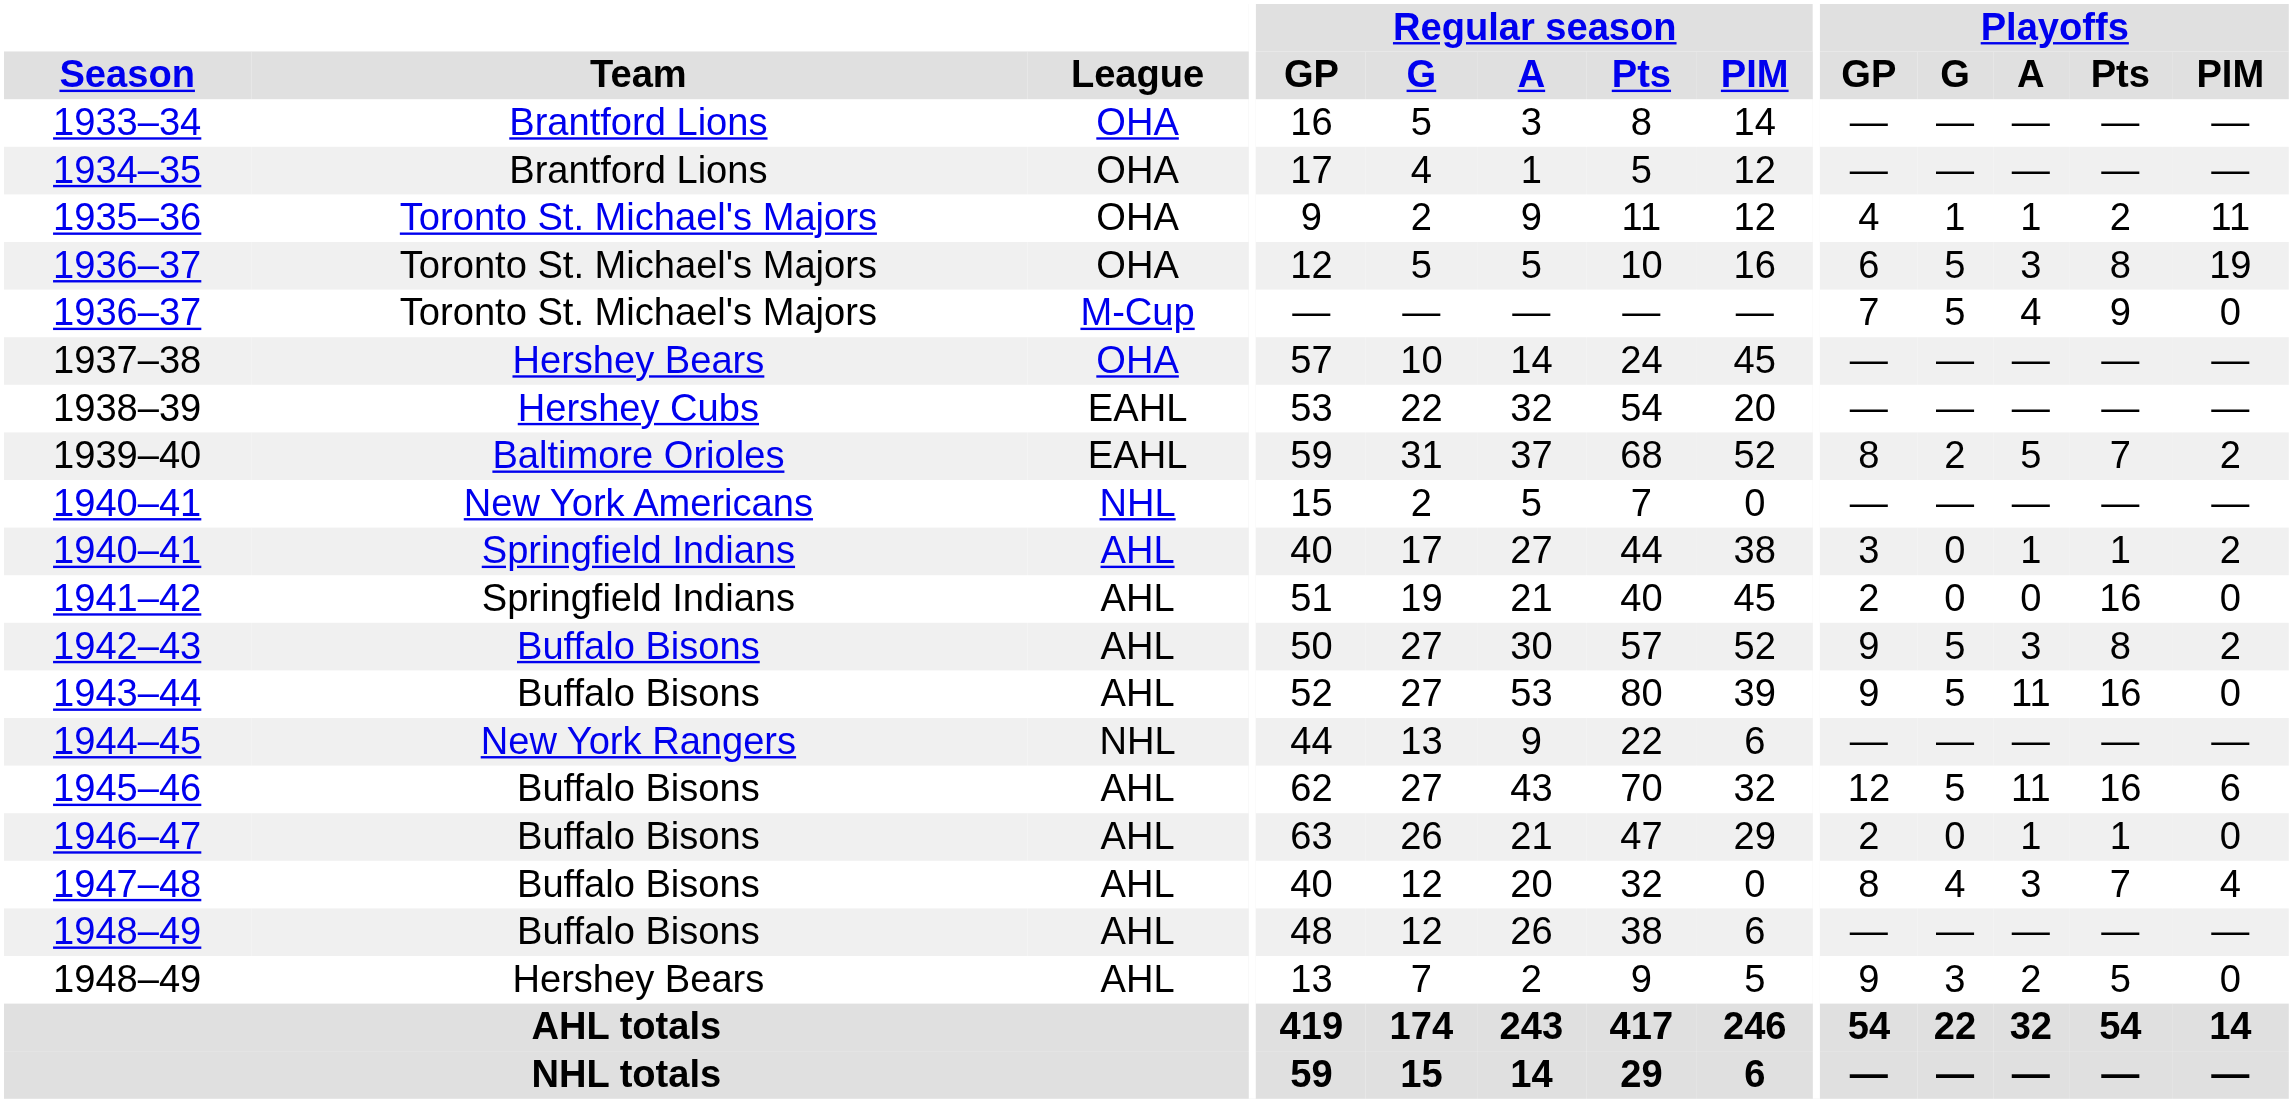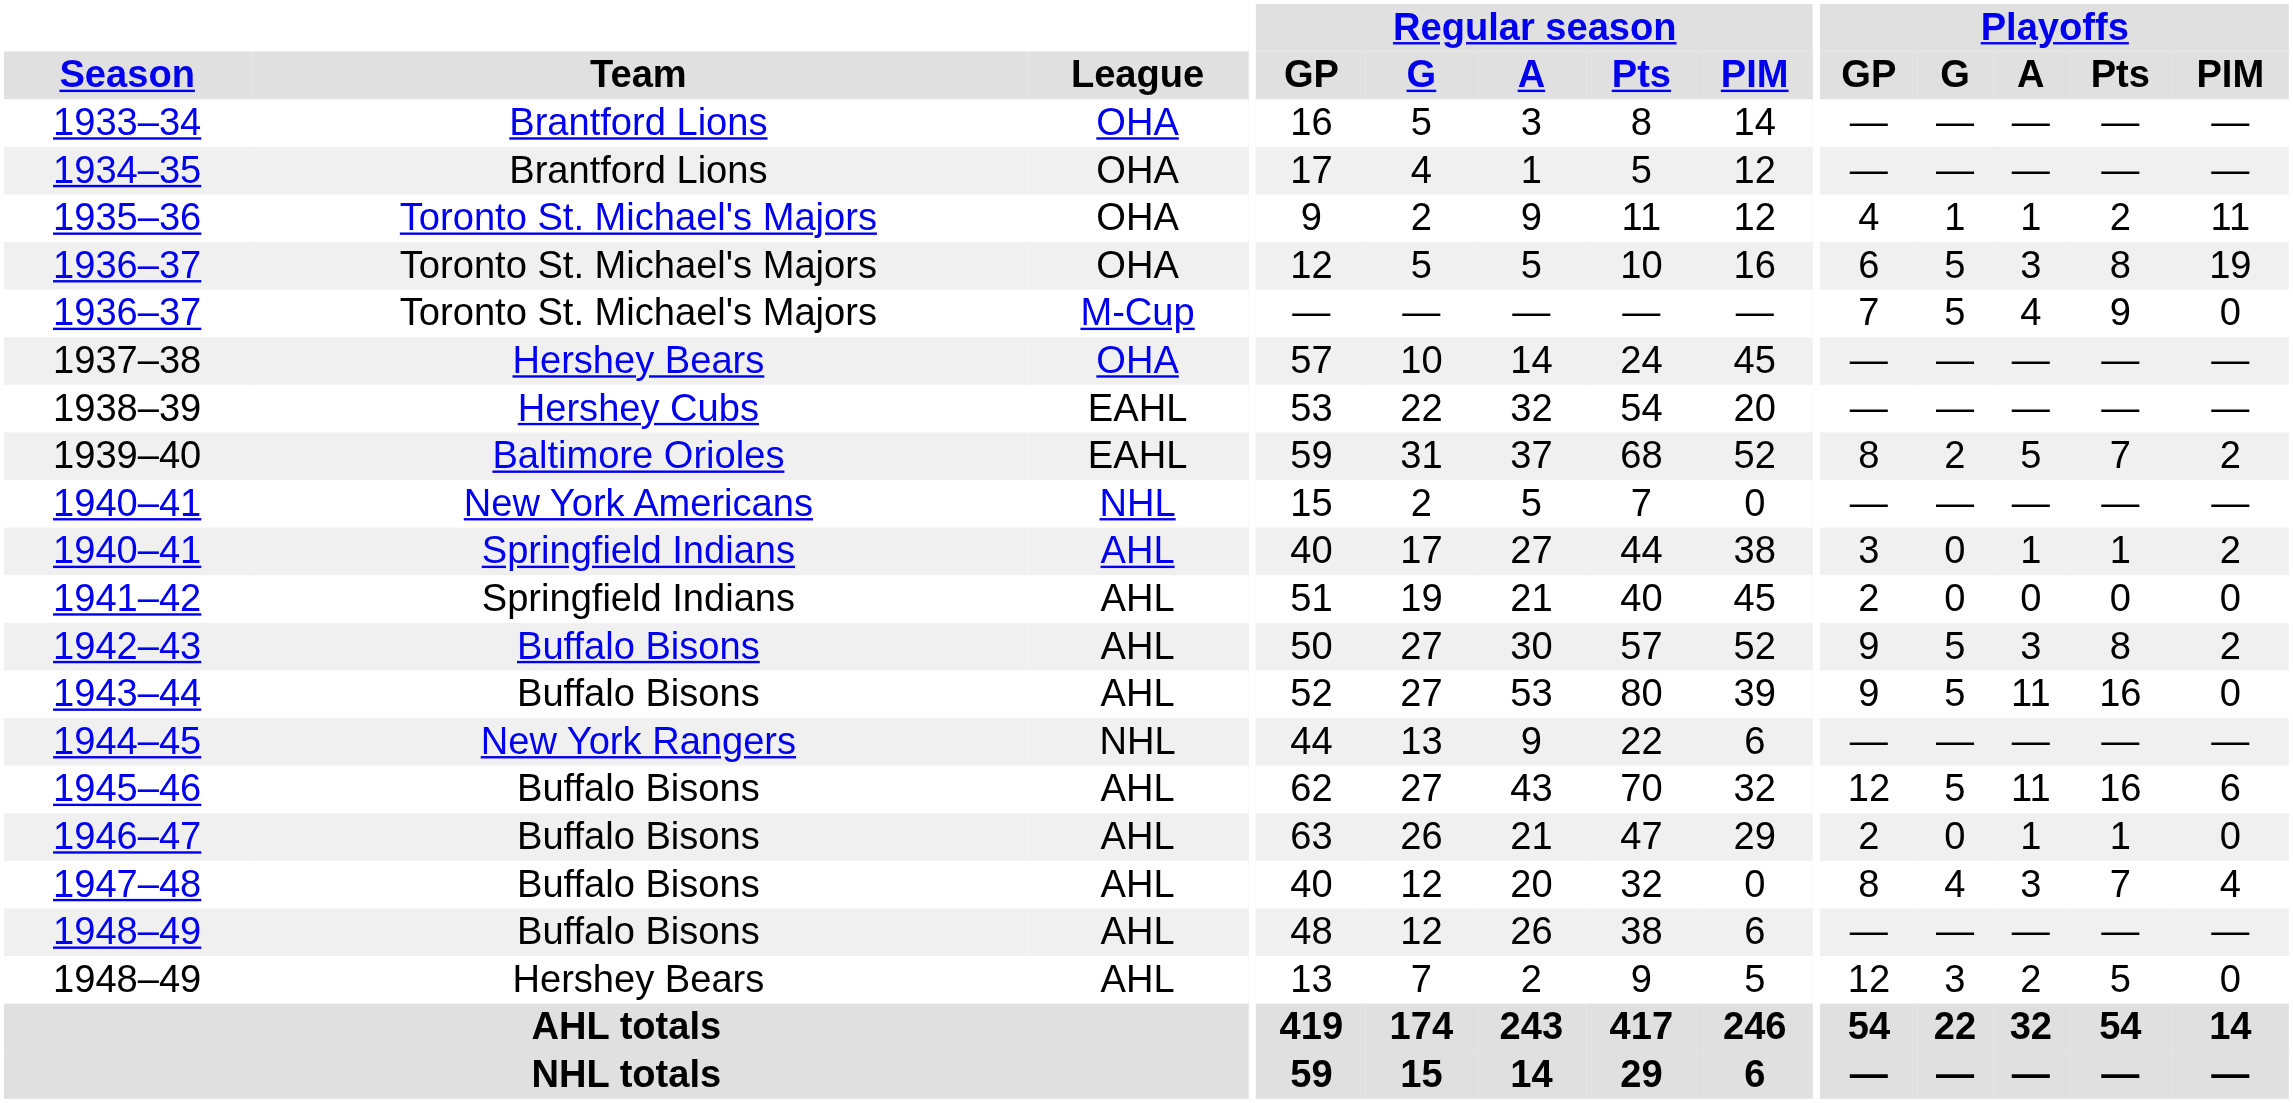 <table border="0" cellpadding="1" cellspacing="0" style="text-align:center; width:60em">
 <tr bgcolor="#e0e0e0">
 <th colspan="3" bgcolor="#ffffff"></th>
 <th rowspan="100" bgcolor="#ffffff"></th>
 <th colspan="5"><a href='#'>Regular season</a></th>
 <th rowspan="100" bgcolor="#ffffff"></th>
 <th colspan="5"><a href='#'>Playoffs</a></th>
 </tr>
 <tr bgcolor="#e0e0e0">
 <th><a href='#'>Season</a></th>
 <th>Team</th>
 <th>League</th>
 <th>GP</th>
 <th><a href='#'>G</a></th>
 <th><a href='#'>A</a></th>
 <th><a href='#'>Pts</a></th>
 <th><a href='#'>PIM</a></th>
 <th>GP</th>
 <th>G</th>
 <th>A</th>
 <th>Pts</th>
 <th>PIM</th>
 </tr>
 <tr>
 <td><a href='#'>1933–34</a></td>
 <td><a href='#'>Brantford Lions</a></td>
 <td><a href='#'>OHA</a></td>
 <td>16</td>
 <td>5</td>
 <td>3</td>
 <td>8</td>
 <td>14</td>
 <td>—</td>
 <td>—</td>
 <td>—</td>
 <td>—</td>
 <td>—</td>
 </tr>
 <tr bgcolor="#f0f0f0">
 <td><a href='#'>1934–35</a></td>
 <td>Brantford Lions</td>
 <td>OHA</td>
 <td>17</td>
 <td>4</td>
 <td>1</td>
 <td>5</td>
 <td>12</td>
 <td>—</td>
 <td>—</td>
 <td>—</td>
 <td>—</td>
 <td>—</td>
 </tr>
 <tr>
 <td><a href='#'>1935–36</a></td>
 <td><a href='#'>Toronto St. Michael's Majors</a></td>
 <td>OHA</td>
 <td>9</td>
 <td>2</td>
 <td>9</td>
 <td>11</td>
 <td>12</td>
 <td>4</td>
 <td>1</td>
 <td>1</td>
 <td>2</td>
 <td>11</td>
 </tr>
 <tr bgcolor="#f0f0f0">
 <td><a href='#'>1936–37</a></td>
 <td>Toronto St. Michael's Majors</td>
 <td>OHA</td>
 <td>12</td>
 <td>5</td>
 <td>5</td>
 <td>10</td>
 <td>16</td>
 <td>6</td>
 <td>5</td>
 <td>3</td>
 <td>8</td>
 <td>19</td>
 </tr>
 <tr>
 <td><a href='#'>1936–37</a></td>
 <td>Toronto St. Michael's Majors</td>
 <td><a href='#'>M-Cup</a></td>
 <td>—</td>
 <td>—</td>
 <td>—</td>
 <td>—</td>
 <td>—</td>
 <td>7</td>
 <td>5</td>
 <td>4</td>
 <td>9</td>
 <td>0</td>
 </tr>
 <tr bgcolor="#f0f0f0">
 <td>1937–38</td>
 <td><a href='#'>Hershey Bears</a></td>
 <td><a href='#'>OHA</a></td>
 <td>57</td>
 <td>10</td>
 <td>14</td>
 <td>24</td>
 <td>45</td>
 <td>—</td>
 <td>—</td>
 <td>—</td>
 <td>—</td>
 <td>—</td>
 </tr>
 <tr>
 <td>1938–39</td>
 <td><a href='#'>Hershey Cubs</a></td>
 <td>EAHL</td>
 <td>53</td>
 <td>22</td>
 <td>32</td>
 <td>54</td>
 <td>20</td>
 <td>—</td>
 <td>—</td>
 <td>—</td>
 <td>—</td>
 <td>—</td>
 </tr>
 <tr bgcolor="#f0f0f0">
 <td>1939–40</td>
 <td><a href='#'>Baltimore Orioles</a></td>
 <td>EAHL</td>
 <td>59</td>
 <td>31</td>
 <td>37</td>
 <td>68</td>
 <td>52</td>
 <td>8</td>
 <td>2</td>
 <td>5</td>
 <td>7</td>
 <td>2</td>
 </tr>
 <tr>
 <td><a href='#'>1940–41</a></td>
 <td><a href='#'>New York Americans</a></td>
 <td><a href='#'>NHL</a></td>
 <td>15</td>
 <td>2</td>
 <td>5</td>
 <td>7</td>
 <td>0</td>
 <td>—</td>
 <td>—</td>
 <td>—</td>
 <td>—</td>
 <td>—</td>
 </tr>
 <tr bgcolor="#f0f0f0">
 <td><a href='#'>1940–41</a></td>
 <td><a href='#'>Springfield Indians</a></td>
 <td><a href='#'>AHL</a></td>
 <td>40</td>
 <td>17</td>
 <td>27</td>
 <td>44</td>
 <td>38</td>
 <td>3</td>
 <td>0</td>
 <td>1</td>
 <td>1</td>
 <td>2</td>
 </tr>
 <tr>
 <td><a href='#'>1941–42</a></td>
 <td>Springfield Indians</td>
 <td>AHL</td>
 <td>51</td>
 <td>19</td>
 <td>21</td>
 <td>40</td>
 <td>45</td>
 <td>2</td>
 <td>0</td>
 <td>0</td>
-<td>16</td>
+<td>0</td>
 <td>0</td>
 </tr>
 <tr bgcolor="#f0f0f0">
 <td><a href='#'>1942–43</a></td>
 <td><a href='#'>Buffalo Bisons</a></td>
 <td>AHL</td>
 <td>50</td>
 <td>27</td>
 <td>30</td>
 <td>57</td>
 <td>52</td>
 <td>9</td>
 <td>5</td>
 <td>3</td>
 <td>8</td>
 <td>2</td>
 </tr>
 <tr>
 <td><a href='#'>1943–44</a></td>
 <td>Buffalo Bisons</td>
 <td>AHL</td>
 <td>52</td>
 <td>27</td>
 <td>53</td>
 <td>80</td>
 <td>39</td>
 <td>9</td>
 <td>5</td>
 <td>11</td>
 <td>16</td>
 <td>0</td>
 </tr>
 <tr bgcolor="#f0f0f0">
 <td><a href='#'>1944–45</a></td>
 <td><a href='#'>New York Rangers</a></td>
 <td>NHL</td>
 <td>44</td>
 <td>13</td>
 <td>9</td>
 <td>22</td>
 <td>6</td>
 <td>—</td>
 <td>—</td>
 <td>—</td>
 <td>—</td>
 <td>—</td>
 </tr>
 <tr>
 <td><a href='#'>1945–46</a></td>
 <td>Buffalo Bisons</td>
 <td>AHL</td>
 <td>62</td>
 <td>27</td>
 <td>43</td>
 <td>70</td>
 <td>32</td>
 <td>12</td>
 <td>5</td>
 <td>11</td>
 <td>16</td>
 <td>6</td>
 </tr>
 <tr bgcolor="#f0f0f0">
 <td><a href='#'>1946–47</a></td>
 <td>Buffalo Bisons</td>
 <td>AHL</td>
 <td>63</td>
 <td>26</td>
 <td>21</td>
 <td>47</td>
 <td>29</td>
 <td>2</td>
 <td>0</td>
 <td>1</td>
 <td>1</td>
 <td>0</td>
 </tr>
 <tr>
 <td><a href='#'>1947–48</a></td>
 <td>Buffalo Bisons</td>
 <td>AHL</td>
 <td>40</td>
 <td>12</td>
 <td>20</td>
 <td>32</td>
 <td>0</td>
 <td>8</td>
 <td>4</td>
 <td>3</td>
 <td>7</td>
 <td>4</td>
 </tr>
 <tr bgcolor="#f0f0f0">
 <td><a href='#'>1948–49</a></td>
 <td>Buffalo Bisons</td>
 <td>AHL</td>
 <td>48</td>
 <td>12</td>
 <td>26</td>
 <td>38</td>
 <td>6</td>
 <td>—</td>
 <td>—</td>
 <td>—</td>
 <td>—</td>
 <td>—</td>
 </tr>
 <tr>
 <td>1948–49</td>
 <td>Hershey Bears</td>
 <td>AHL</td>
 <td>13</td>
 <td>7</td>
 <td>2</td>
 <td>9</td>
 <td>5</td>
-<td>9</td>
+<td>12</td>
 <td>3</td>
 <td>2</td>
 <td>5</td>
 <td>0</td>
 </tr>
 <tr bgcolor="#e0e0e0">
 <th colspan="3">AHL totals</th>
 <th>419</th>
 <th>174</th>
 <th>243</th>
 <th>417</th>
 <th>246</th>
 <th>54</th>
 <th>22</th>
 <th>32</th>
 <th>54</th>
 <th>14</th>
 </tr>
 <tr bgcolor="#e0e0e0">
 <th colspan="3">NHL totals</th>
 <th>59</th>
 <th>15</th>
 <th>14</th>
 <th>29</th>
 <th>6</th>
 <th>—</th>
 <th>—</th>
 <th>—</th>
 <th>—</th>
 <th>—</th>
 </tr>
 </table>
